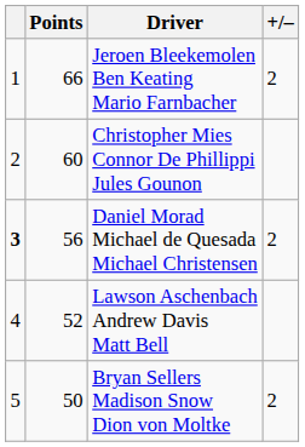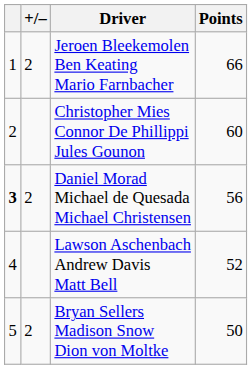 <table class="wikitable" style="font-size: 95%;">
 <tr>
 <th scope="col"></th>
+<th scope="col">+/–</th>
+<th scope="col">Driver</th>
 <th scope="col">Points</th>
-<th scope="col">Driver</th>
-<th scope="col">+/–</th>
 </tr>
 <tr>
 <td align=center>1</td>
+<td align="left"> 2</td>
+<td> <a href='#'>Jeroen Bleekemolen</a><br> <a href='#'>Ben Keating</a><br> <a href='#'>Mario Farnbacher</a></td>
 <td align=right>66</td>
-<td> <a href='#'>Jeroen Bleekemolen</a><br> <a href='#'>Ben Keating</a><br> <a href='#'>Mario Farnbacher</a></td>
-<td align="left"> 2</td>
 </tr>
 <tr>
 <td align=center>2</td>
+<td align="left"></td>
+<td> <a href='#'>Christopher Mies</a><br> <a href='#'>Connor De Phillippi</a><br> <a href='#'>Jules Gounon</a></td>
 <td align=right>60</td>
-<td> <a href='#'>Christopher Mies</a><br> <a href='#'>Connor De Phillippi</a><br> <a href='#'>Jules Gounon</a></td>
-<td align="left"></td>
 </tr>
 <tr>
 <td align=center><strong>3</strong></td>
+<td align="left"> 2</td>
+<td> <a href='#'>Daniel Morad</a><br>  Michael de Quesada<br> <a href='#'>Michael Christensen</a></td>
 <td align=right>56</td>
-<td> <a href='#'>Daniel Morad</a><br>  Michael de Quesada<br> <a href='#'>Michael Christensen</a></td>
-<td align="left"> 2</td>
 </tr>
 <tr>
 <td align=center>4</td>
+<td align="left"></td>
+<td> <a href='#'>Lawson Aschenbach</a><br> Andrew Davis<br> <a href='#'>Matt Bell</a></td>
 <td align=right>52</td>
-<td> <a href='#'>Lawson Aschenbach</a><br> Andrew Davis<br> <a href='#'>Matt Bell</a></td>
-<td align="left"></td>
 </tr>
 <tr>
 <td align=center>5</td>
+<td align="left"> 2</td>
+<td> <a href='#'>Bryan Sellers</a><br> <a href='#'>Madison Snow</a><br> <a href='#'>Dion von Moltke</a></td>
 <td align=right>50</td>
-<td> <a href='#'>Bryan Sellers</a><br> <a href='#'>Madison Snow</a><br> <a href='#'>Dion von Moltke</a></td>
-<td align="left"> 2</td>
 </tr>
 </table>
